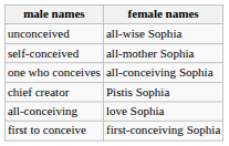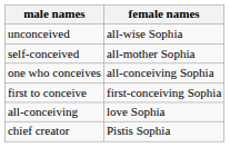 <table class="wikitable">
 <tr>
 <th>male names</th>
 <th>female names</th>
 </tr>
 <tr>
 <td>unconceived</td>
 <td>all-wise Sophia</td>
 </tr>
 <tr>
 <td>self-conceived</td>
 <td>all-mother Sophia</td>
 </tr>
 <tr>
 <td>one who conceives</td>
 <td>all-conceiving Sophia</td>
 </tr>
 <tr>
-<td>chief creator</td>
-<td>Pistis Sophia</td>
+<td>first to conceive</td>
+<td>first-conceiving Sophia</td>
 </tr>
 <tr>
 <td>all-conceiving</td>
 <td>love Sophia</td>
 </tr>
 <tr>
-<td>first to conceive</td>
-<td>first-conceiving Sophia</td>
+<td>chief creator</td>
+<td>Pistis Sophia</td>
 </tr>
 </table>
